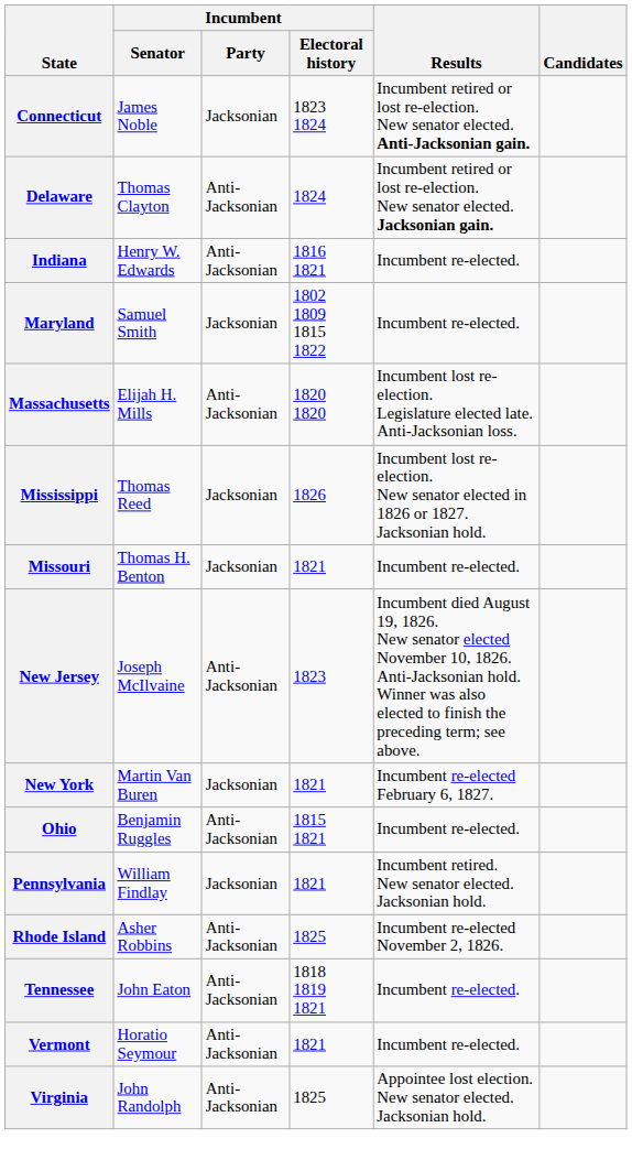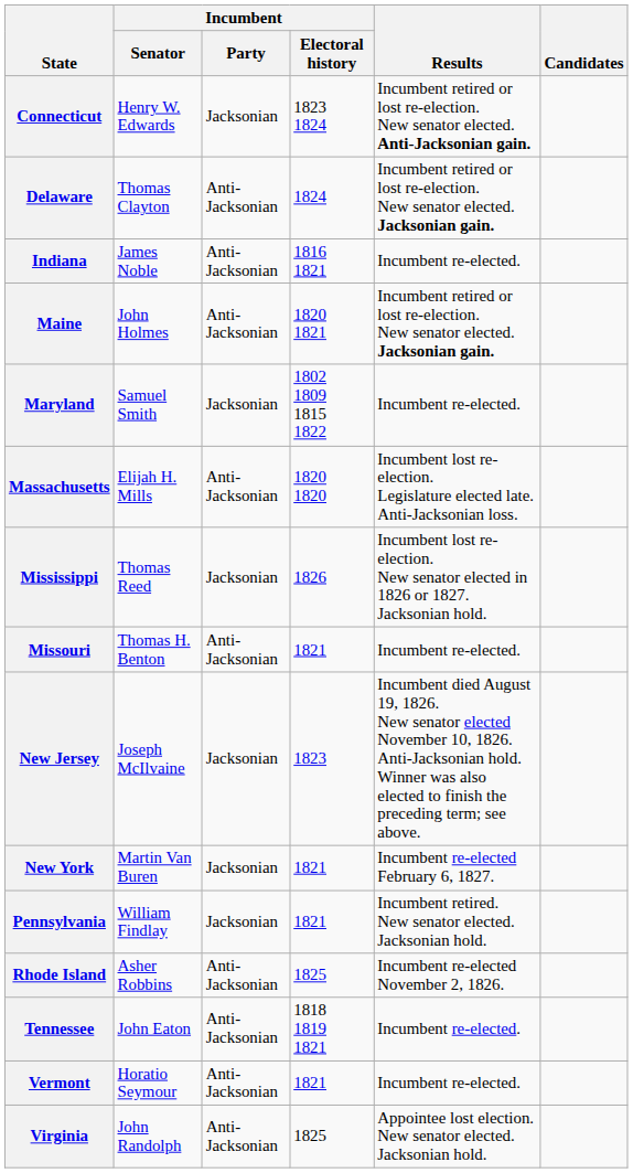 <table class="wikitable">
 <tr valign=bottom>
 <th rowspan=2>State</th>
 <th colspan=3>Incumbent</th>
 <th rowspan=2>Results</th>
 <th rowspan=2>Candidates</th>
 </tr>
 <tr>
 <th>Senator</th>
 <th>Party</th>
 <th>Electoral history</th>
 </tr>
 <tr>
 <th><a href='#'>Connecticut</a></th>
-<td><a href='#'>James Noble</a></td>
+<td><a href='#'>Henry W. Edwards</a></td>
 <td>Jacksonian</td>
 <td>1823 <br><a href='#'>1824 </a></td>
 <td>Incumbent retired or lost re-election.<br>New senator elected.<br><strong>Anti-Jacksonian gain.</strong></td>
 <td nowrap></td>
 </tr>
 <tr>
 <th><a href='#'>Delaware</a></th>
 <td><a href='#'>Thomas Clayton</a></td>
 <td>Anti-Jacksonian</td>
 <td><a href='#'>1824 </a></td>
 <td>Incumbent retired or lost re-election.<br>New senator elected.<br><strong>Jacksonian gain.</strong></td>
 <td nowrap></td>
 </tr>
 <tr>
 <th><a href='#'>Indiana</a></th>
-<td><a href='#'>Henry W. Edwards</a></td>
+<td><a href='#'>James Noble</a></td>
 <td>Anti-Jacksonian</td>
 <td><a href='#'>1816</a><br><a href='#'>1821</a></td>
 <td>Incumbent re-elected.</td>
+<td nowrap></td>
+</tr>
+<tr>
+<th><a href='#'>Maine</a></th>
+<td><a href='#'>John Holmes</a></td>
+<td>Anti-Jacksonian</td>
+<td><a href='#'>1820</a><br><a href='#'>1821</a></td>
+<td>Incumbent retired or lost re-election.<br>New senator elected.<br><strong>Jacksonian gain.</strong></td>
 <td nowrap></td>
 </tr>
 <tr>
 <th><a href='#'>Maryland</a></th>
 <td><a href='#'>Samuel Smith</a></td>
 <td>Jacksonian</td>
 <td><a href='#'>1802</a><br><a href='#'>1809</a><br>1815 <br><a href='#'>1822 </a></td>
 <td>Incumbent re-elected.</td>
 <td nowrap></td>
 </tr>
 <tr>
 <th><a href='#'>Massachusetts</a></th>
 <td><a href='#'>Elijah H. Mills</a></td>
 <td>Anti-Jacksonian</td>
 <td><a href='#'>1820 </a><br><a href='#'>1820</a></td>
 <td>Incumbent lost re-election.<br>Legislature elected late.<br>Anti-Jacksonian loss.</td>
 <td></td>
 </tr>
 <tr>
 <th><a href='#'>Mississippi</a></th>
 <td><a href='#'>Thomas Reed</a></td>
 <td>Jacksonian</td>
 <td><a href='#'>1826 </a></td>
 <td>Incumbent lost re-election.<br>New senator elected in 1826 or 1827.<br>Jacksonian hold.</td>
 <td nowrap></td>
 </tr>
 <tr>
 <th><a href='#'>Missouri</a></th>
 <td><a href='#'>Thomas H. Benton</a></td>
-<td>Jacksonian</td>
+<td>Anti-Jacksonian</td>
 <td><a href='#'>1821</a></td>
 <td>Incumbent re-elected.</td>
 <td nowrap></td>
 </tr>
 <tr>
 <th><a href='#'>New Jersey</a></th>
 <td><a href='#'>Joseph McIlvaine</a></td>
-<td>Anti-Jacksonian</td>
+<td>Jacksonian</td>
 <td><a href='#'>1823 </a></td>
 <td>Incumbent died August 19, 1826.<br>New senator <a href='#'>elected</a> November 10, 1826.<br>Anti-Jacksonian hold.<br>Winner was also elected to finish the preceding term; see above.</td>
 <td nowrap></td>
 </tr>
 <tr>
 <th><a href='#'>New York</a></th>
 <td><a href='#'>Martin Van Buren</a></td>
 <td>Jacksonian</td>
 <td><a href='#'>1821</a></td>
 <td>Incumbent <a href='#'>re-elected</a> February 6, 1827.</td>
-<td nowrap></td>
-</tr>
-<tr>
-<th><a href='#'>Ohio</a></th>
-<td><a href='#'>Benjamin Ruggles</a></td>
-<td>Anti-Jacksonian</td>
-<td><a href='#'>1815</a><br><a href='#'>1821</a></td>
-<td>Incumbent re-elected.</td>
 <td nowrap></td>
 </tr>
 <tr>
 <th><a href='#'>Pennsylvania</a></th>
 <td><a href='#'>William Findlay</a></td>
 <td>Jacksonian</td>
 <td><a href='#'>1821</a></td>
 <td>Incumbent retired.<br>New senator elected.<br>Jacksonian hold.</td>
 <td nowrap></td>
 </tr>
 <tr>
 <th><a href='#'>Rhode Island</a></th>
 <td><a href='#'>Asher Robbins</a></td>
 <td>Anti-Jacksonian</td>
 <td><a href='#'>1825 </a></td>
 <td>Incumbent re-elected November 2, 1826.</td>
 <td nowrap></td>
 </tr>
 <tr>
 <th><a href='#'>Tennessee</a></th>
 <td><a href='#'>John Eaton</a></td>
 <td>Anti-Jacksonian</td>
 <td>1818 <br><a href='#'>1819 </a><br><a href='#'>1821 </a></td>
 <td>Incumbent <a href='#'>re-elected</a>.</td>
 <td nowrap></td>
 </tr>
 <tr>
 <th><a href='#'>Vermont</a></th>
 <td><a href='#'>Horatio Seymour</a></td>
 <td>Anti-Jacksonian</td>
 <td><a href='#'>1821</a></td>
 <td>Incumbent re-elected.</td>
 <td nowrap></td>
 </tr>
 <tr>
 <th><a href='#'>Virginia</a></th>
 <td><a href='#'>John Randolph</a></td>
 <td>Anti-Jacksonian</td>
 <td>1825 </td>
 <td>Appointee lost election.<br>New senator elected.<br>Jacksonian hold.</td>
 <td nowrap></td>
 </tr>
 </table>
